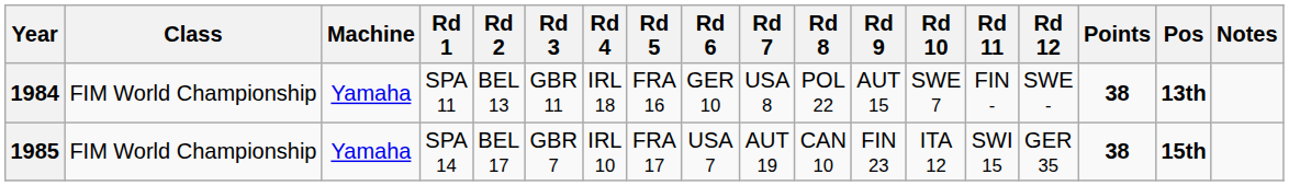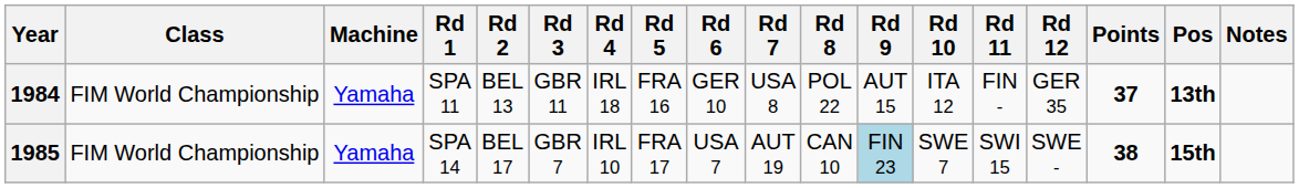 <table class="wikitable" style="font-size: 85%; text-align:center">
 <tr valign="top">
 <th valign="middle">Year</th>
 <th valign="middle">Class</th>
 <th valign="middle">Machine</th>
 <th>Rd<br>1</th>
 <th>Rd<br>2</th>
 <th>Rd<br>3</th>
 <th>Rd<br>4</th>
 <th>Rd<br>5</th>
 <th>Rd<br>6</th>
 <th>Rd<br>7</th>
 <th>Rd<br>8</th>
 <th>Rd<br>9</th>
 <th>Rd<br>10</th>
 <th>Rd<br>11</th>
 <th>Rd<br>12</th>
 <th valign="middle">Points</th>
 <th valign="middle">Pos</th>
 <th valign="middle">Notes</th>
 </tr>
 <tr>
 <th>1984</th>
 <td align="left">FIM World Championship</td>
 <td><a href='#'>Yamaha</a></td>
 <td>SPA<br><small>11</small></td>
 <td>BEL<br><small>13</small></td>
 <td>GBR<br><small>11</small></td>
 <td>IRL<br><small>18</small></td>
 <td>FRA<br><small>16</small></td>
 <td>GER<br><small>10</small></td>
 <td>USA<br><small>8</small></td>
 <td>POL<br><small>22</small></td>
 <td>AUT<br><small>15</small></td>
-<td>SWE<br><small>7</small></td>
+<td>ITA<br><small>12</small></td>
 <td>FIN<br><small>-</small></td>
-<td>SWE<br><small>-</small></td>
-<td><strong>38</strong></td>
+<td>GER<br><small>35</small></td>
+<td><strong>37</strong></td>
 <td><strong>13th</strong></td>
 <td></td>
 </tr>
 <tr>
 <th>1985</th>
 <td align="left">FIM World Championship</td>
 <td><a href='#'>Yamaha</a></td>
 <td>SPA<br><small>14</small></td>
 <td>BEL<br><small>17</small></td>
 <td>GBR<br><small>7</small></td>
 <td>IRL<br><small>10</small></td>
 <td>FRA<br><small>17</small></td>
 <td>USA<br><small>7</small></td>
 <td>AUT<br><small>19</small></td>
 <td>CAN<br><small>10</small></td>
-<td>FIN<br><small>23</small></td>
-<td>ITA<br><small>12</small></td>
+<td style="background: lightblue;">FIN<br><small>23</small></td>
+<td>SWE<br><small>7</small></td>
 <td>SWI<br><small>15</small></td>
-<td>GER<br><small>35</small></td>
+<td>SWE<br><small>-</small></td>
 <td><strong>38</strong></td>
 <td><strong> 15th</strong></td>
 <td></td>
 </tr>
 </table>
